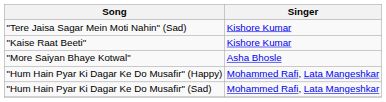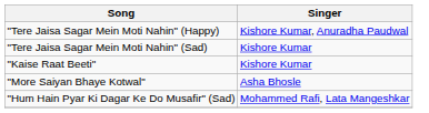 <table class="wikitable">
 <tr>
 <th>Song</th>
 <th>Singer</th>
+</tr>
+<tr>
+<td>"Tere Jaisa Sagar Mein Moti Nahin" (Happy)</td>
+<td><a href='#'>Kishore Kumar</a>, <a href='#'>Anuradha Paudwal</a></td>
 </tr>
 <tr>
 <td>"Tere Jaisa Sagar Mein Moti Nahin" (Sad)</td>
 <td><a href='#'>Kishore Kumar</a></td>
 </tr>
 <tr>
 <td>"Kaise Raat Beeti"</td>
 <td><a href='#'>Kishore Kumar</a></td>
 </tr>
 <tr>
 <td>"More Saiyan Bhaye Kotwal"</td>
 <td><a href='#'>Asha Bhosle</a></td>
 </tr>
 <tr>
-<td>"Hum Hain Pyar Ki Dagar Ke Do Musafir" (Happy)</td>
-<td><a href='#'>Mohammed Rafi</a>, <a href='#'>Lata Mangeshkar</a></td>
-</tr>
-<tr>
 <td>"Hum Hain Pyar Ki Dagar Ke Do Musafir" (Sad)</td>
 <td><a href='#'>Mohammed Rafi</a>, <a href='#'>Lata Mangeshkar</a></td>
 </tr>
 <tr>
 </tr>
 </table>
